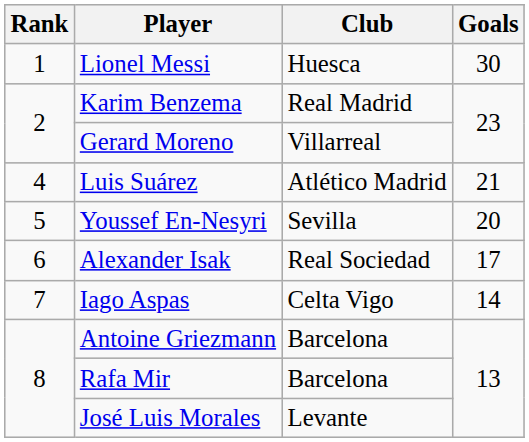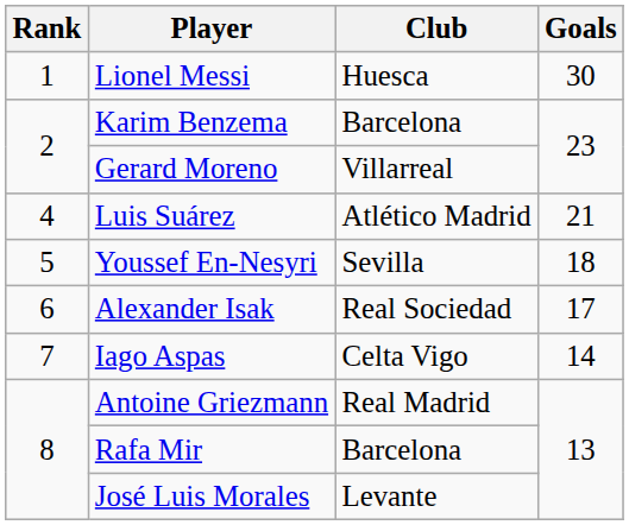 <table class="wikitable" style="text-align:center">
 <tr>
 <th>Rank</th>
 <th>Player</th>
 <th>Club</th>
 <th>Goals</th>
 </tr>
 <tr>
 <td>1</td>
 <td align=left> <a href='#'>Lionel Messi</a></td>
 <td align=left>Huesca</td>
 <td>30</td>
 </tr>
 <tr>
 <td rowspan=2>2</td>
 <td align=left> <a href='#'>Karim Benzema</a></td>
-<td align=left>Real Madrid</td>
+<td align=left>Barcelona</td>
 <td rowspan=2>23</td>
 </tr>
 <tr>
 <td align=left> <a href='#'>Gerard Moreno</a></td>
 <td align=left>Villarreal</td>
 </tr>
 <tr>
 <td>4</td>
 <td align=left> <a href='#'>Luis Suárez</a></td>
 <td align=left>Atlético Madrid</td>
 <td>21</td>
 </tr>
 <tr>
 <td>5</td>
 <td align=left> <a href='#'>Youssef En-Nesyri</a></td>
 <td align=left>Sevilla</td>
-<td>20</td>
+<td>18</td>
 </tr>
 <tr>
 <td>6</td>
 <td align=left> <a href='#'>Alexander Isak</a></td>
 <td align=left>Real Sociedad</td>
 <td>17</td>
 </tr>
 <tr>
 <td>7</td>
 <td align=left> <a href='#'>Iago Aspas</a></td>
 <td align=left>Celta Vigo</td>
 <td>14</td>
 </tr>
 <tr>
 <td rowspan=3>8</td>
 <td align=left> <a href='#'>Antoine Griezmann</a></td>
-<td align=left>Barcelona</td>
+<td align=left>Real Madrid</td>
 <td rowspan=3>13</td>
 </tr>
 <tr>
 <td align=left> <a href='#'>Rafa Mir</a></td>
 <td align=left>Barcelona</td>
 </tr>
 <tr>
 <td align=left> <a href='#'>José Luis Morales</a></td>
 <td align=left>Levante</td>
 </tr>
 </table>
